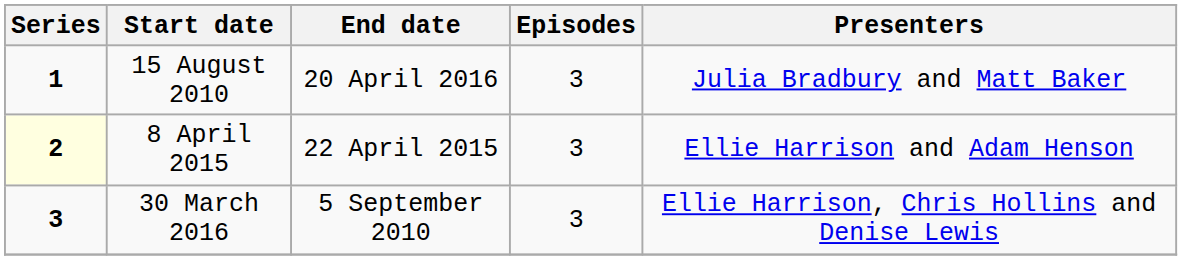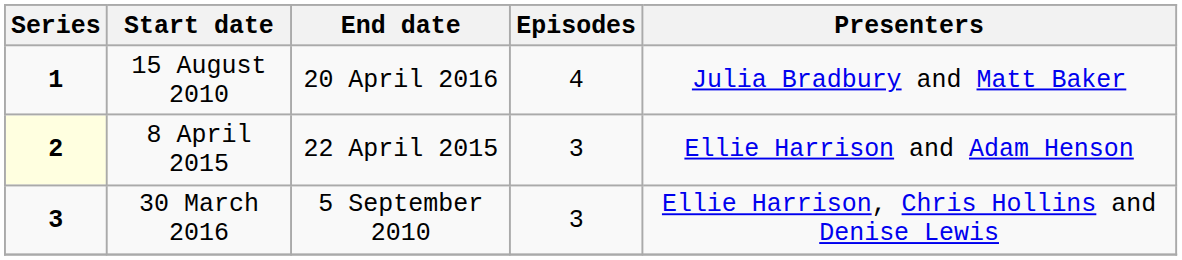 <table class="wikitable" style="text-align:center;">
 <tr>
 <th>Series</th>
 <th>Start date</th>
 <th>End date</th>
 <th>Episodes</th>
 <th>Presenters</th>
 </tr>
 <tr>
 <td><strong>1</strong></td>
 <td>15 August 2010</td>
 <td>20 April 2016</td>
-<td>3</td>
+<td>4</td>
 <td><a href='#'>Julia Bradbury</a> and <a href='#'>Matt Baker</a></td>
 </tr>
 <tr>
 <td style="background: lightyellow;"><strong>2</strong></td>
 <td>8 April 2015</td>
 <td>22 April 2015</td>
 <td>3</td>
 <td><a href='#'>Ellie Harrison</a> and <a href='#'>Adam Henson</a></td>
 </tr>
 <tr>
 <td><strong>3</strong></td>
 <td>30 March 2016</td>
 <td>5 September 2010</td>
 <td>3</td>
 <td><a href='#'>Ellie Harrison</a>, <a href='#'>Chris Hollins</a> and <a href='#'>Denise Lewis</a></td>
 </tr>
 <tr>
 </tr>
 </table>
